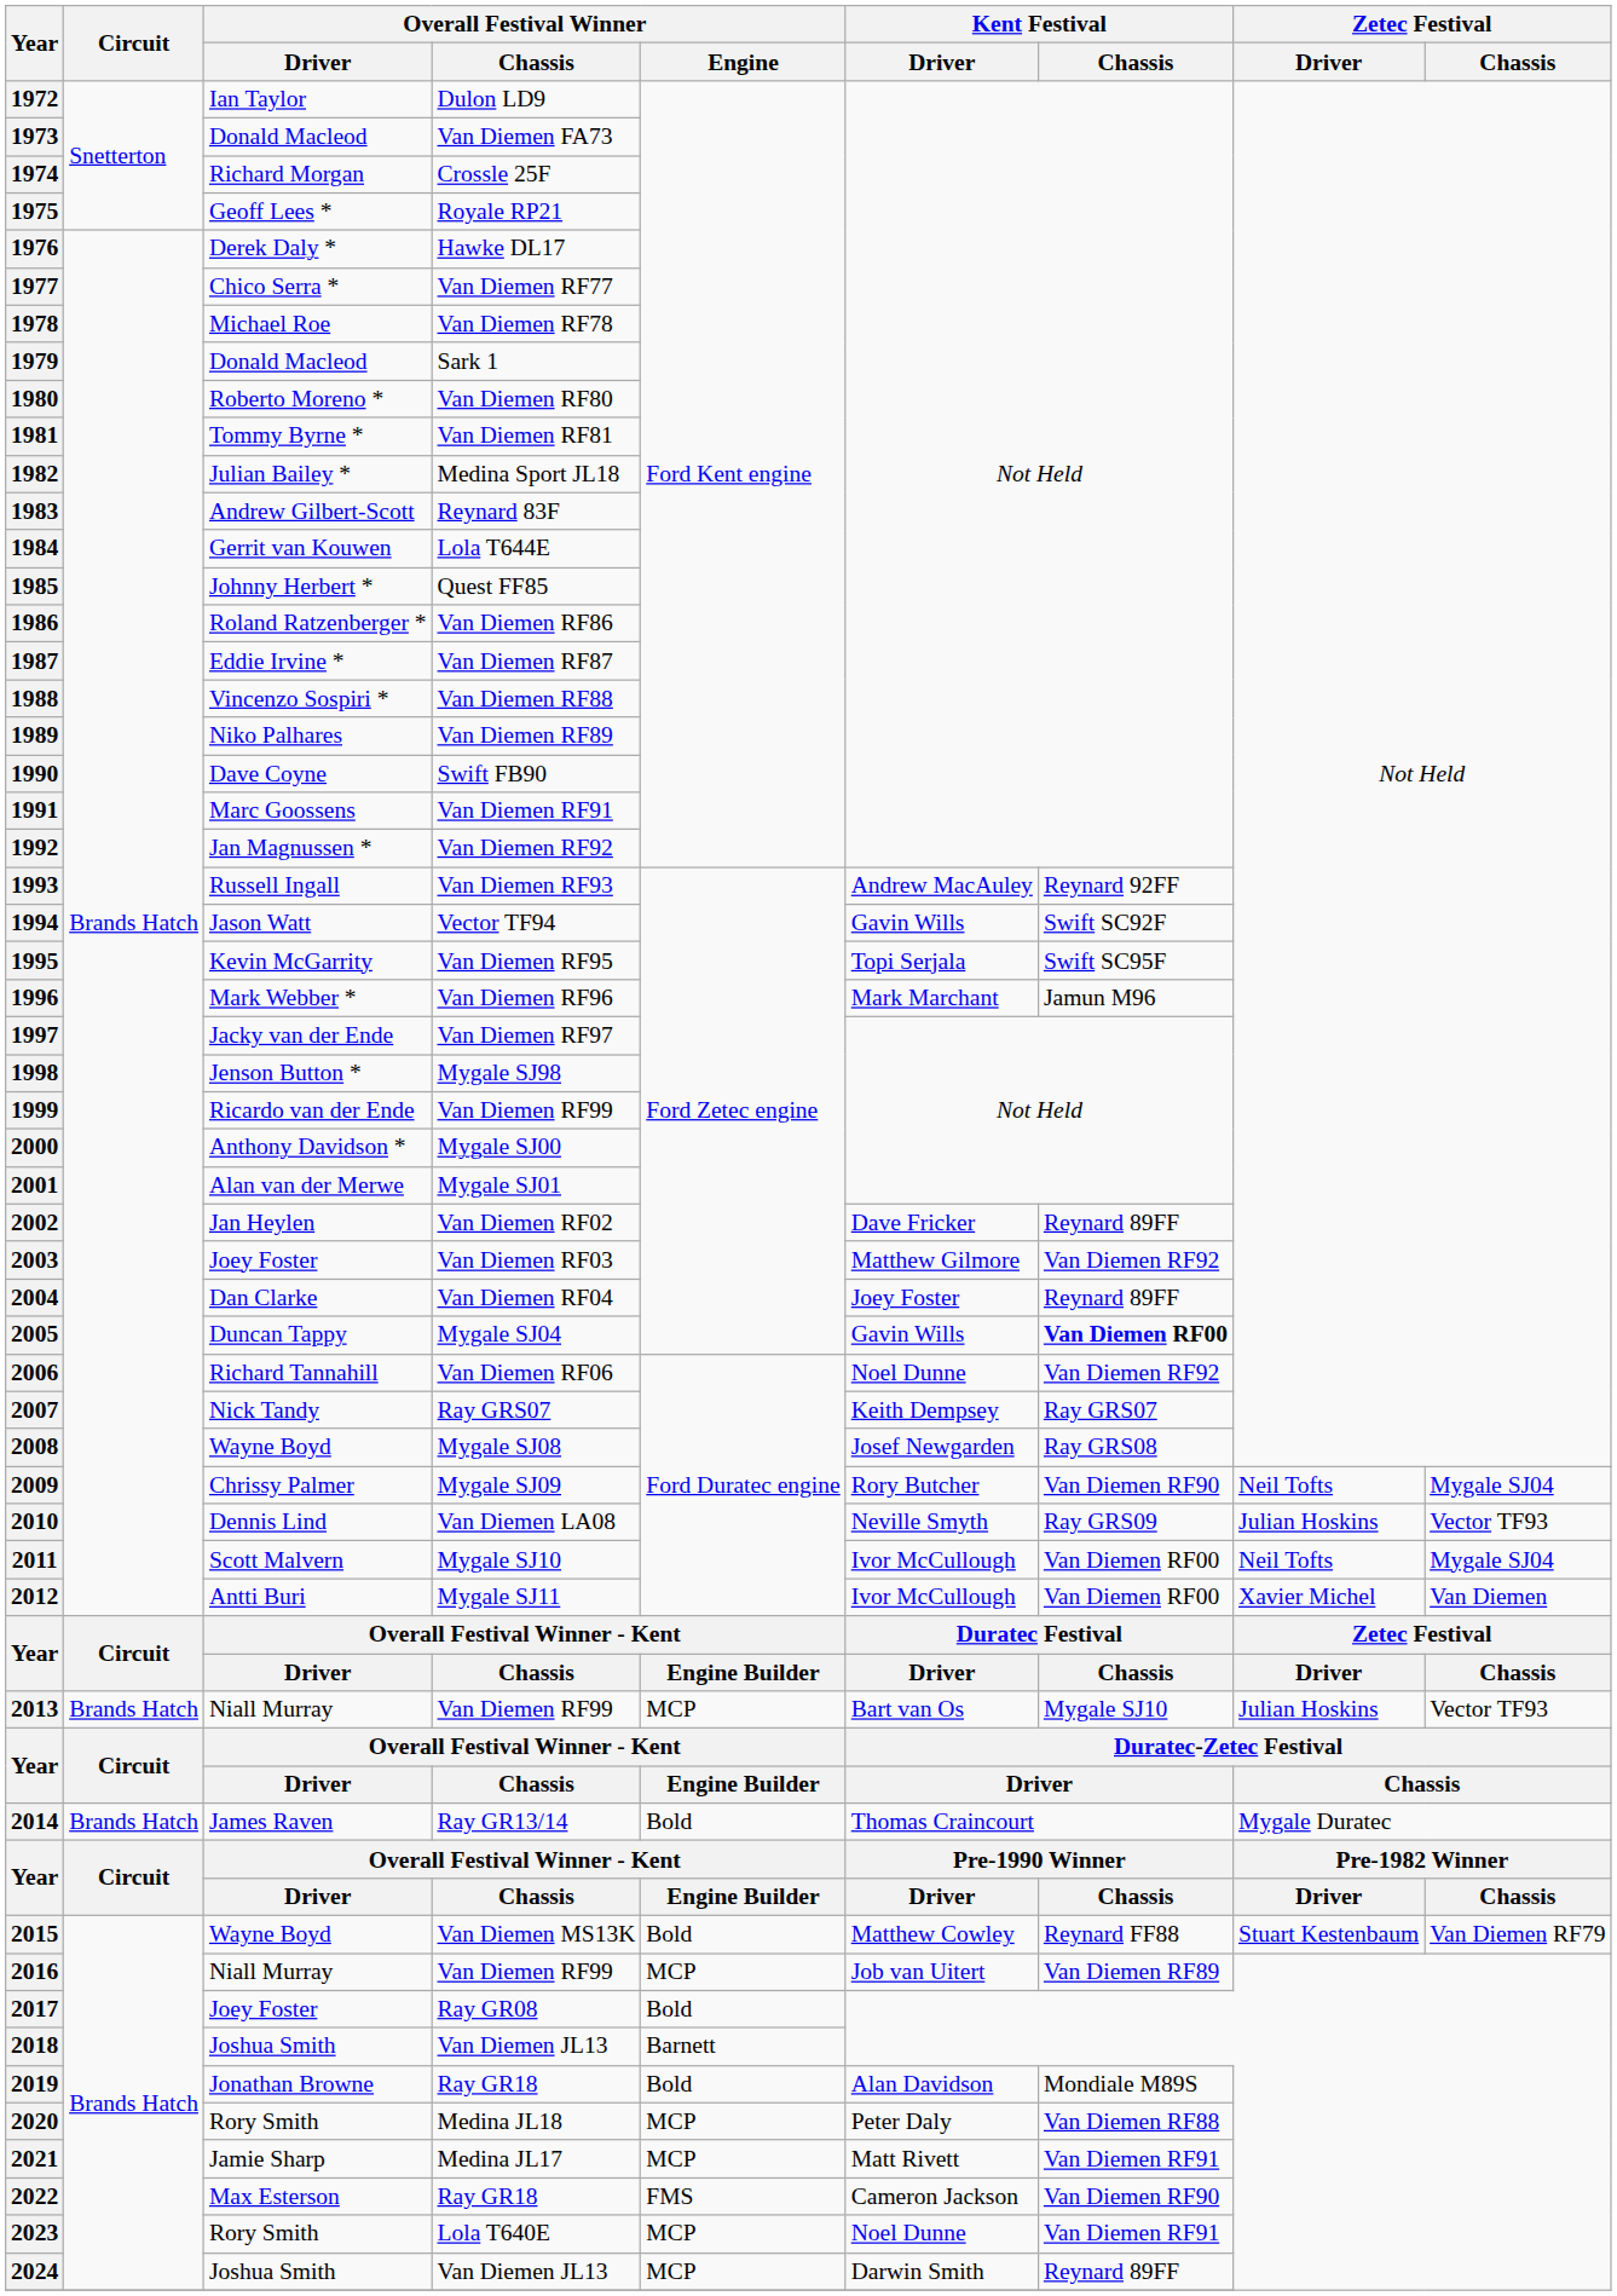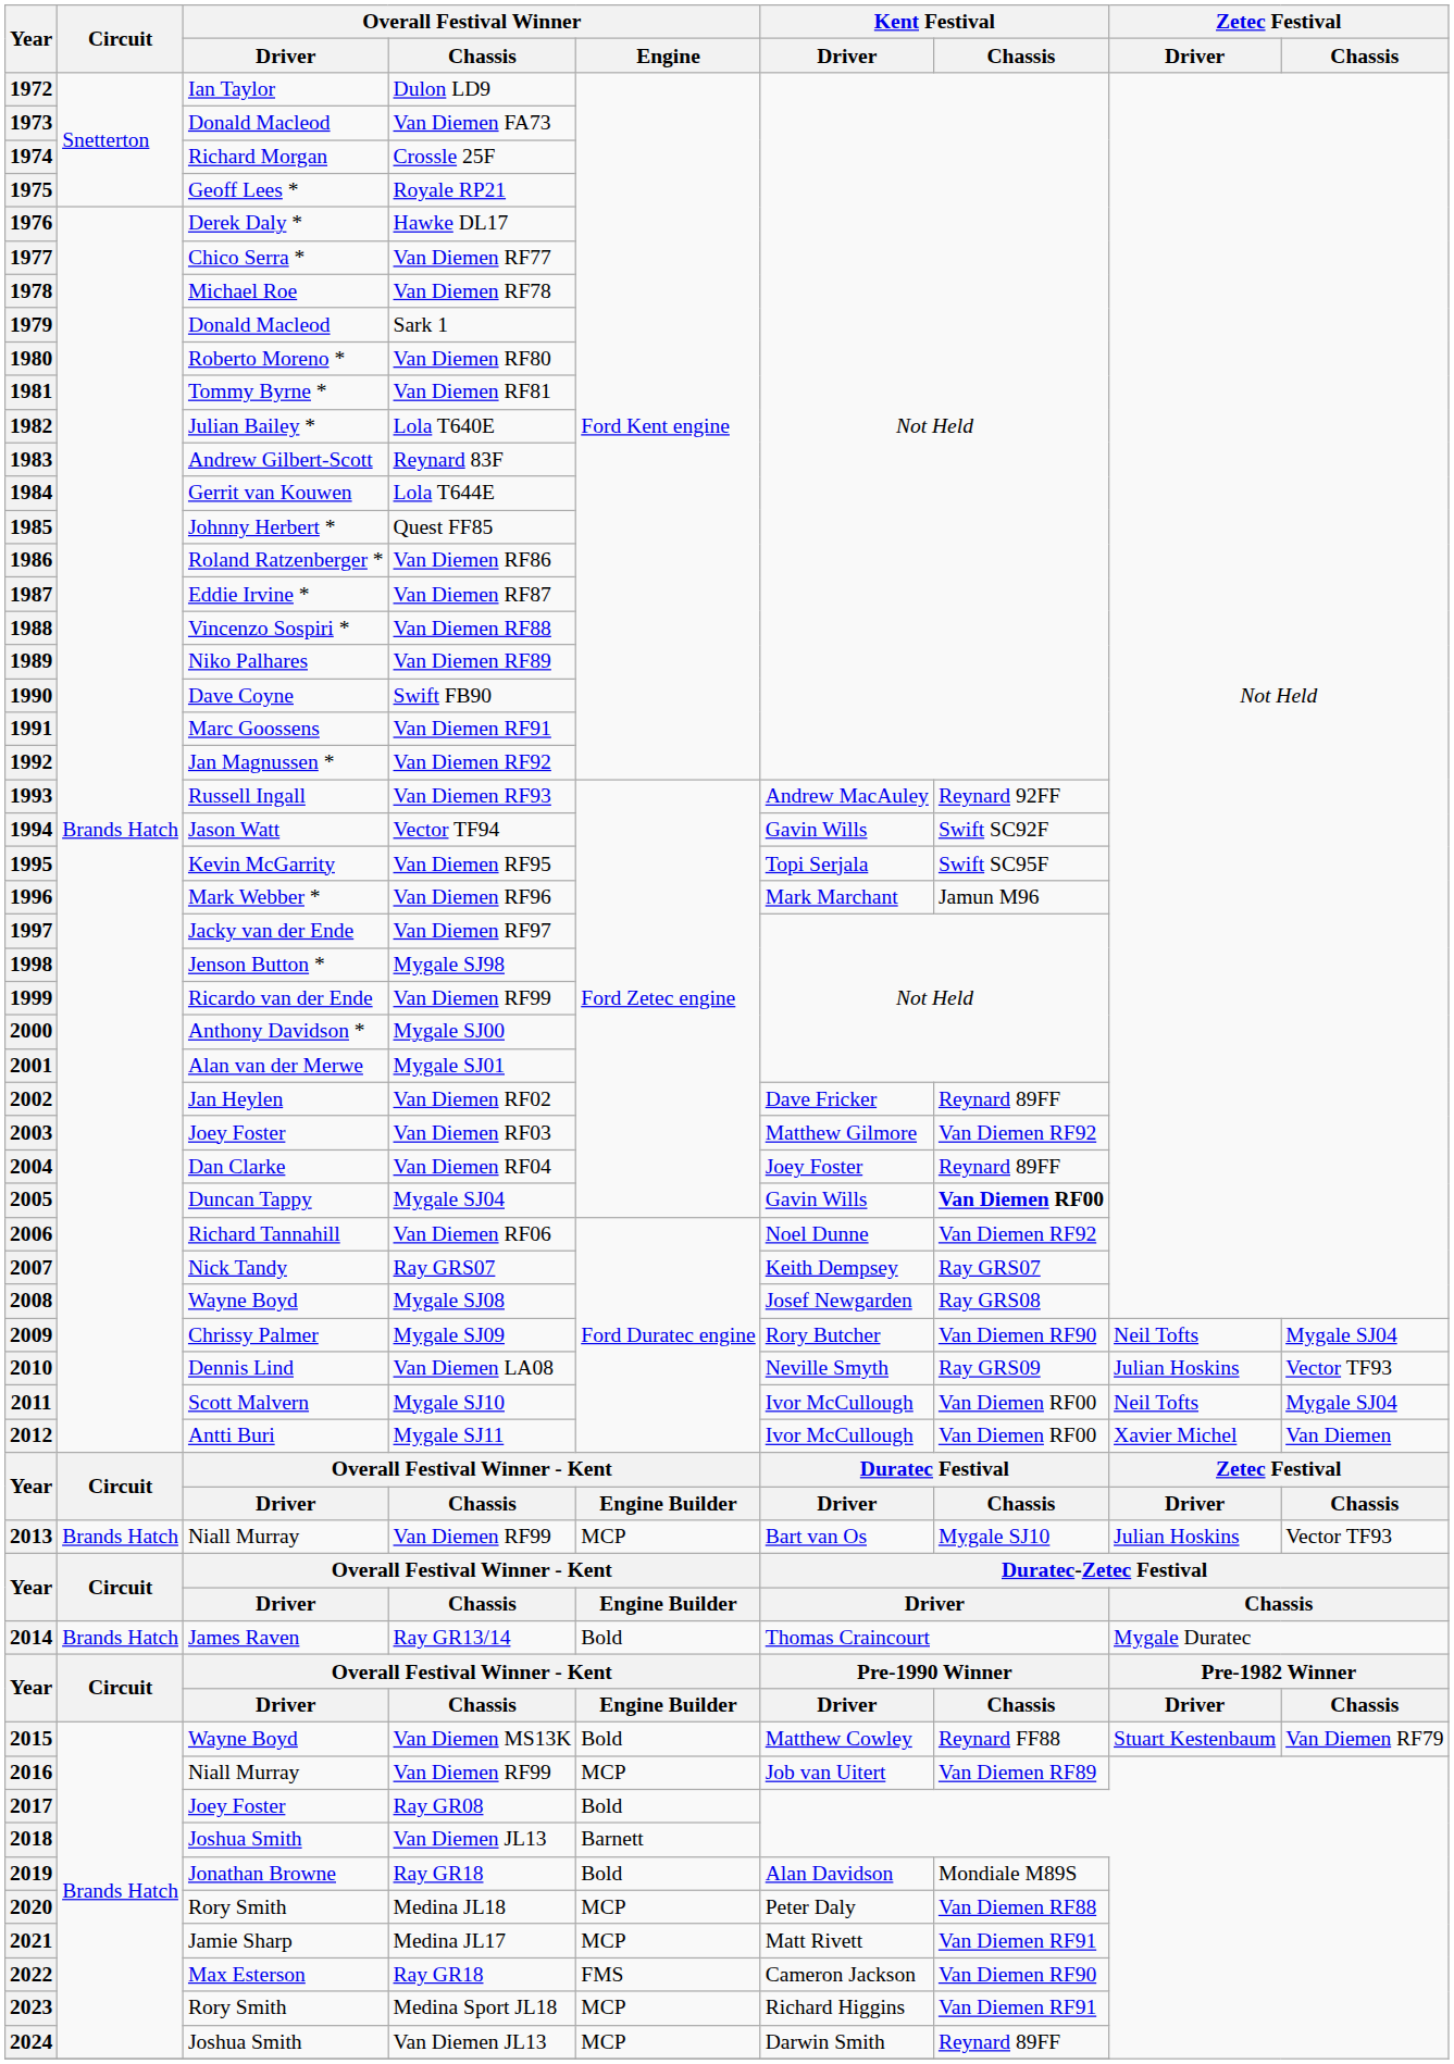 <table class="wikitable">
 <tr>
 <th rowspan=2>Year</th>
 <th rowspan=2>Circuit</th>
 <th colspan=3>Overall Festival Winner</th>
 <th colspan=2><a href='#'>Kent</a> Festival</th>
 <th colspan=2><a href='#'>Zetec</a> Festival</th>
 </tr>
 <tr>
 <th>Driver</th>
 <th>Chassis</th>
 <th>Engine</th>
 <th>Driver</th>
 <th>Chassis</th>
 <th>Driver</th>
 <th>Chassis</th>
 </tr>
 <tr>
 <th>1972</th>
 <td rowspan=4><a href='#'>Snetterton</a></td>
 <td> <a href='#'>Ian Taylor</a></td>
 <td><a href='#'>Dulon</a> LD9</td>
 <td rowspan=21><a href='#'>Ford Kent engine</a></td>
 <td rowspan=21 colspan=2 align=center><em>Not Held</em></td>
 <td rowspan=37 colspan=2 align=center><em>Not Held</em></td>
 </tr>
 <tr>
 <th>1973</th>
 <td> <a href='#'>Donald Macleod</a></td>
 <td><a href='#'>Van Diemen</a> FA73</td>
 </tr>
 <tr>
 <th>1974</th>
 <td> <a href='#'>Richard Morgan</a></td>
 <td><a href='#'>Crossle</a> 25F</td>
 </tr>
 <tr>
 <th>1975</th>
 <td> <a href='#'>Geoff Lees</a> *</td>
 <td><a href='#'>Royale RP21</a></td>
 </tr>
 <tr>
 <th>1976</th>
 <td rowspan=37><a href='#'>Brands Hatch</a></td>
 <td> <a href='#'>Derek Daly</a> *</td>
 <td><a href='#'>Hawke</a> DL17</td>
 </tr>
 <tr>
 <th>1977</th>
 <td> <a href='#'>Chico Serra</a> *</td>
 <td><a href='#'>Van Diemen</a> RF77</td>
 </tr>
 <tr>
 <th>1978</th>
 <td> <a href='#'>Michael Roe</a></td>
 <td><a href='#'>Van Diemen</a> RF78</td>
 </tr>
 <tr>
 <th>1979</th>
 <td> <a href='#'>Donald Macleod</a></td>
 <td>Sark 1</td>
 </tr>
 <tr>
 <th>1980</th>
 <td> <a href='#'>Roberto Moreno</a> *</td>
 <td><a href='#'>Van Diemen</a> RF80</td>
 </tr>
 <tr>
 <th>1981</th>
 <td> <a href='#'>Tommy Byrne</a> *</td>
 <td><a href='#'>Van Diemen</a> RF81</td>
 </tr>
 <tr>
 <th>1982</th>
 <td> <a href='#'>Julian Bailey</a> *</td>
-<td>Medina Sport JL18</td>
+<td><a href='#'>Lola</a> T640E</td>
 </tr>
 <tr>
 <th>1983</th>
 <td> <a href='#'>Andrew Gilbert-Scott</a></td>
 <td><a href='#'>Reynard</a> 83F</td>
 </tr>
 <tr>
 <th>1984</th>
 <td> <a href='#'>Gerrit van Kouwen</a></td>
 <td><a href='#'>Lola</a> T644E</td>
 </tr>
 <tr>
 <th>1985</th>
 <td> <a href='#'>Johnny Herbert</a> *</td>
 <td>Quest FF85</td>
 </tr>
 <tr>
 <th>1986</th>
 <td> <a href='#'>Roland Ratzenberger</a> *</td>
 <td><a href='#'>Van Diemen</a> RF86</td>
 </tr>
 <tr>
 <th>1987</th>
 <td> <a href='#'>Eddie Irvine</a> *</td>
 <td><a href='#'>Van Diemen</a> RF87</td>
 </tr>
 <tr>
 <th>1988</th>
 <td> <a href='#'>Vincenzo Sospiri</a> *</td>
 <td><a href='#'>Van Diemen RF88</a></td>
 </tr>
 <tr>
 <th>1989</th>
 <td> <a href='#'>Niko Palhares</a></td>
 <td><a href='#'>Van Diemen RF89</a></td>
 </tr>
 <tr>
 <th>1990</th>
 <td> <a href='#'>Dave Coyne</a></td>
 <td><a href='#'>Swift</a> FB90</td>
 </tr>
 <tr>
 <th>1991</th>
 <td> <a href='#'>Marc Goossens</a></td>
 <td><a href='#'>Van Diemen RF91</a></td>
 </tr>
 <tr>
 <th>1992</th>
 <td> <a href='#'>Jan Magnussen</a> *</td>
 <td><a href='#'>Van Diemen RF92</a></td>
 </tr>
 <tr>
 <th>1993</th>
 <td> <a href='#'>Russell Ingall</a></td>
 <td><a href='#'>Van Diemen RF93</a></td>
 <td rowspan=13><a href='#'>Ford Zetec engine</a></td>
 <td> <a href='#'>Andrew MacAuley</a></td>
 <td><a href='#'>Reynard</a> 92FF</td>
 </tr>
 <tr>
 <th>1994</th>
 <td> <a href='#'>Jason Watt</a></td>
 <td><a href='#'>Vector</a> TF94</td>
 <td> <a href='#'>Gavin Wills</a></td>
 <td><a href='#'>Swift</a> SC92F</td>
 </tr>
 <tr>
 <th>1995</th>
 <td> <a href='#'>Kevin McGarrity</a></td>
 <td><a href='#'>Van Diemen</a> RF95</td>
 <td> <a href='#'>Topi Serjala</a></td>
 <td><a href='#'>Swift</a> SC95F</td>
 </tr>
 <tr>
 <th>1996</th>
 <td> <a href='#'>Mark Webber</a> *</td>
 <td><a href='#'>Van Diemen</a> RF96</td>
 <td> <a href='#'>Mark Marchant</a></td>
 <td>Jamun M96</td>
 </tr>
 <tr>
 <th>1997</th>
 <td> <a href='#'>Jacky van der Ende</a></td>
 <td><a href='#'>Van Diemen</a> RF97</td>
 <td rowspan=5 colspan=2 align=center><em>Not Held</em></td>
 </tr>
 <tr>
 <th>1998</th>
 <td> <a href='#'>Jenson Button</a> *</td>
 <td><a href='#'>Mygale SJ98</a></td>
 </tr>
 <tr>
 <th>1999</th>
 <td> <a href='#'>Ricardo van der Ende</a></td>
 <td><a href='#'>Van Diemen</a> RF99</td>
 </tr>
 <tr>
 <th>2000</th>
 <td> <a href='#'>Anthony Davidson</a> *</td>
 <td><a href='#'>Mygale SJ00</a></td>
 </tr>
 <tr>
 <th>2001</th>
 <td> <a href='#'>Alan van der Merwe</a></td>
 <td><a href='#'>Mygale SJ01</a></td>
 </tr>
 <tr>
 <th>2002</th>
 <td> <a href='#'>Jan Heylen</a></td>
 <td><a href='#'>Van Diemen</a> RF02</td>
 <td> <a href='#'>Dave Fricker</a></td>
 <td><a href='#'>Reynard</a> 89FF</td>
 </tr>
 <tr>
 <th>2003</th>
 <td> <a href='#'>Joey Foster</a></td>
 <td><a href='#'>Van Diemen</a> RF03</td>
 <td> <a href='#'>Matthew Gilmore</a></td>
 <td><a href='#'>Van Diemen RF92</a></td>
 </tr>
 <tr>
 <th>2004</th>
 <td> <a href='#'>Dan Clarke</a></td>
 <td><a href='#'>Van Diemen</a> RF04</td>
 <td> <a href='#'>Joey Foster</a></td>
 <td><a href='#'>Reynard</a> 89FF</td>
 </tr>
 <tr>
 <th>2005</th>
 <td> <a href='#'>Duncan Tappy</a></td>
 <td><a href='#'>Mygale SJ04</a></td>
 <td> <a href='#'>Gavin Wills</a></td>
 <td><strong><a href='#'>Van Diemen</a> RF00</strong></td>
 </tr>
 <tr>
 <th>2006</th>
 <td> <a href='#'>Richard Tannahill</a></td>
 <td><a href='#'>Van Diemen</a> RF06</td>
 <td rowspan=7><a href='#'>Ford Duratec engine</a></td>
 <td> <a href='#'>Noel Dunne</a></td>
 <td><a href='#'>Van Diemen RF92</a></td>
 </tr>
 <tr>
 <th>2007</th>
 <td> <a href='#'>Nick Tandy</a></td>
 <td><a href='#'>Ray GRS07</a></td>
 <td> <a href='#'>Keith Dempsey</a></td>
 <td><a href='#'>Ray GRS07</a></td>
 </tr>
 <tr>
 <th>2008</th>
 <td> <a href='#'>Wayne Boyd</a></td>
 <td><a href='#'>Mygale SJ08</a></td>
 <td> <a href='#'>Josef Newgarden</a></td>
 <td><a href='#'>Ray GRS08</a></td>
 </tr>
 <tr>
 <th>2009</th>
 <td> <a href='#'>Chrissy Palmer</a></td>
 <td><a href='#'>Mygale SJ09</a></td>
 <td> <a href='#'>Rory Butcher</a></td>
 <td><a href='#'>Van Diemen RF90</a></td>
 <td> <a href='#'>Neil Tofts</a></td>
 <td><a href='#'>Mygale SJ04</a></td>
 </tr>
 <tr>
 <th>2010</th>
 <td> <a href='#'>Dennis Lind</a></td>
 <td><a href='#'>Van Diemen</a> LA08</td>
 <td> <a href='#'>Neville Smyth</a></td>
 <td><a href='#'>Ray GRS09</a></td>
 <td> <a href='#'>Julian Hoskins</a></td>
 <td><a href='#'>Vector</a> TF93</td>
 </tr>
 <tr>
 <th>2011</th>
 <td> <a href='#'>Scott Malvern</a></td>
 <td><a href='#'>Mygale SJ10</a></td>
 <td> <a href='#'>Ivor McCullough</a></td>
 <td><a href='#'>Van Diemen</a> RF00</td>
 <td> <a href='#'>Neil Tofts</a></td>
 <td><a href='#'>Mygale SJ04</a></td>
 </tr>
 <tr>
 <th>2012</th>
 <td> <a href='#'>Antti Buri</a></td>
 <td><a href='#'>Mygale SJ11</a></td>
 <td> <a href='#'>Ivor McCullough</a></td>
 <td><a href='#'>Van Diemen</a> RF00</td>
 <td> <a href='#'>Xavier Michel</a></td>
 <td><a href='#'>Van Diemen</a></td>
 </tr>
 <tr>
 <th rowspan=2>Year</th>
 <th rowspan=2>Circuit</th>
 <th colspan=3>Overall Festival Winner - Kent</th>
 <th colspan=2><a href='#'>Duratec</a> Festival</th>
 <th colspan=2><a href='#'>Zetec</a> Festival</th>
 </tr>
 <tr>
 <th>Driver</th>
 <th>Chassis</th>
 <th>Engine Builder</th>
 <th>Driver</th>
 <th>Chassis</th>
 <th>Driver</th>
 <th>Chassis</th>
 </tr>
 <tr>
 <th>2013</th>
 <td><a href='#'>Brands Hatch</a></td>
 <td> Niall Murray</td>
 <td><a href='#'>Van Diemen</a> RF99</td>
 <td>MCP</td>
 <td> <a href='#'>Bart van Os</a></td>
 <td><a href='#'>Mygale SJ10</a></td>
 <td> <a href='#'>Julian Hoskins</a></td>
 <td>Vector TF93</td>
 </tr>
 <tr>
 <th rowspan=2>Year</th>
 <th rowspan=2>Circuit</th>
 <th colspan=3>Overall Festival Winner - Kent</th>
 <th colspan=4><a href='#'>Duratec</a>-<a href='#'>Zetec</a> Festival</th>
 </tr>
 <tr>
 <th>Driver</th>
 <th>Chassis</th>
 <th>Engine Builder</th>
 <th colspan=2>Driver</th>
 <th colspan=2>Chassis</th>
 </tr>
 <tr>
 <th>2014</th>
 <td><a href='#'>Brands Hatch</a></td>
 <td> <a href='#'>James Raven</a></td>
 <td><a href='#'>Ray GR13/14</a></td>
 <td>Bold</td>
 <td colspan=2> <a href='#'>Thomas Craincourt</a></td>
 <td colspan=2><a href='#'>Mygale</a> Duratec</td>
 </tr>
 <tr>
 <th rowspan=2>Year</th>
 <th rowspan=2>Circuit</th>
 <th colspan=3>Overall Festival Winner - Kent</th>
 <th colspan=2>Pre-1990 Winner</th>
 <th colspan=2>Pre-1982 Winner</th>
 </tr>
 <tr>
 <th>Driver</th>
 <th>Chassis</th>
 <th>Engine Builder</th>
 <th>Driver</th>
 <th>Chassis</th>
 <th>Driver</th>
 <th>Chassis</th>
 </tr>
 <tr>
 <th>2015</th>
 <td rowspan="10"><a href='#'>Brands Hatch</a></td>
 <td> <a href='#'>Wayne Boyd</a></td>
 <td><a href='#'>Van Diemen</a> MS13K</td>
 <td>Bold</td>
 <td> <a href='#'>Matthew Cowley</a></td>
 <td><a href='#'>Reynard</a> FF88</td>
 <td> <a href='#'>Stuart Kestenbaum</a></td>
 <td><a href='#'>Van Diemen</a> RF79</td>
 </tr>
 <tr>
 <th>2016</th>
 <td> Niall Murray</td>
 <td><a href='#'>Van Diemen</a> RF99</td>
 <td>MCP</td>
 <td> <a href='#'>Job van Uitert</a></td>
 <td><a href='#'>Van Diemen RF89</a></td>
 </tr>
 <tr>
 <th>2017</th>
 <td> <a href='#'>Joey Foster</a></td>
 <td><a href='#'>Ray GR08</a></td>
 <td>Bold</td>
 </tr>
 <tr>
 <th>2018</th>
 <td> <a href='#'>Joshua Smith</a></td>
 <td><a href='#'>Van Diemen</a> JL13</td>
 <td>Barnett</td>
 </tr>
 <tr>
 <th>2019</th>
 <td> <a href='#'>Jonathan Browne</a></td>
 <td><a href='#'>Ray GR18</a></td>
 <td>Bold</td>
 <td> <a href='#'>Alan Davidson</a></td>
 <td>Mondiale M89S</td>
 </tr>
 <tr>
 <th>2020</th>
 <td> Rory Smith</td>
 <td>Medina JL18</td>
 <td>MCP</td>
 <td> Peter Daly</td>
 <td><a href='#'>Van Diemen RF88</a></td>
 </tr>
 <tr>
 <th>2021</th>
 <td> Jamie Sharp</td>
 <td>Medina JL17</td>
 <td>MCP</td>
 <td> Matt Rivett</td>
 <td><a href='#'>Van Diemen RF91</a></td>
 </tr>
 <tr>
 <th>2022</th>
 <td> <a href='#'>Max Esterson</a></td>
 <td><a href='#'>Ray GR18</a></td>
 <td>FMS</td>
 <td> Cameron Jackson</td>
 <td><a href='#'>Van Diemen RF90</a></td>
 </tr>
 <tr>
 <th>2023</th>
 <td> Rory Smith</td>
-<td><a href='#'>Lola</a> T640E</td>
+<td>Medina Sport JL18</td>
 <td>MCP</td>
-<td> <a href='#'>Noel Dunne</a></td>
+<td> Richard Higgins</td>
 <td><a href='#'>Van Diemen RF91</a></td>
 </tr>
 <tr>
 <th>2024</th>
 <td> Joshua Smith</td>
 <td>Van Diemen JL13</td>
 <td>MCP</td>
 <td> Darwin Smith</td>
 <td><a href='#'>Reynard</a> 89FF</td>
 </tr>
 <tr>
 </tr>
 </table>
